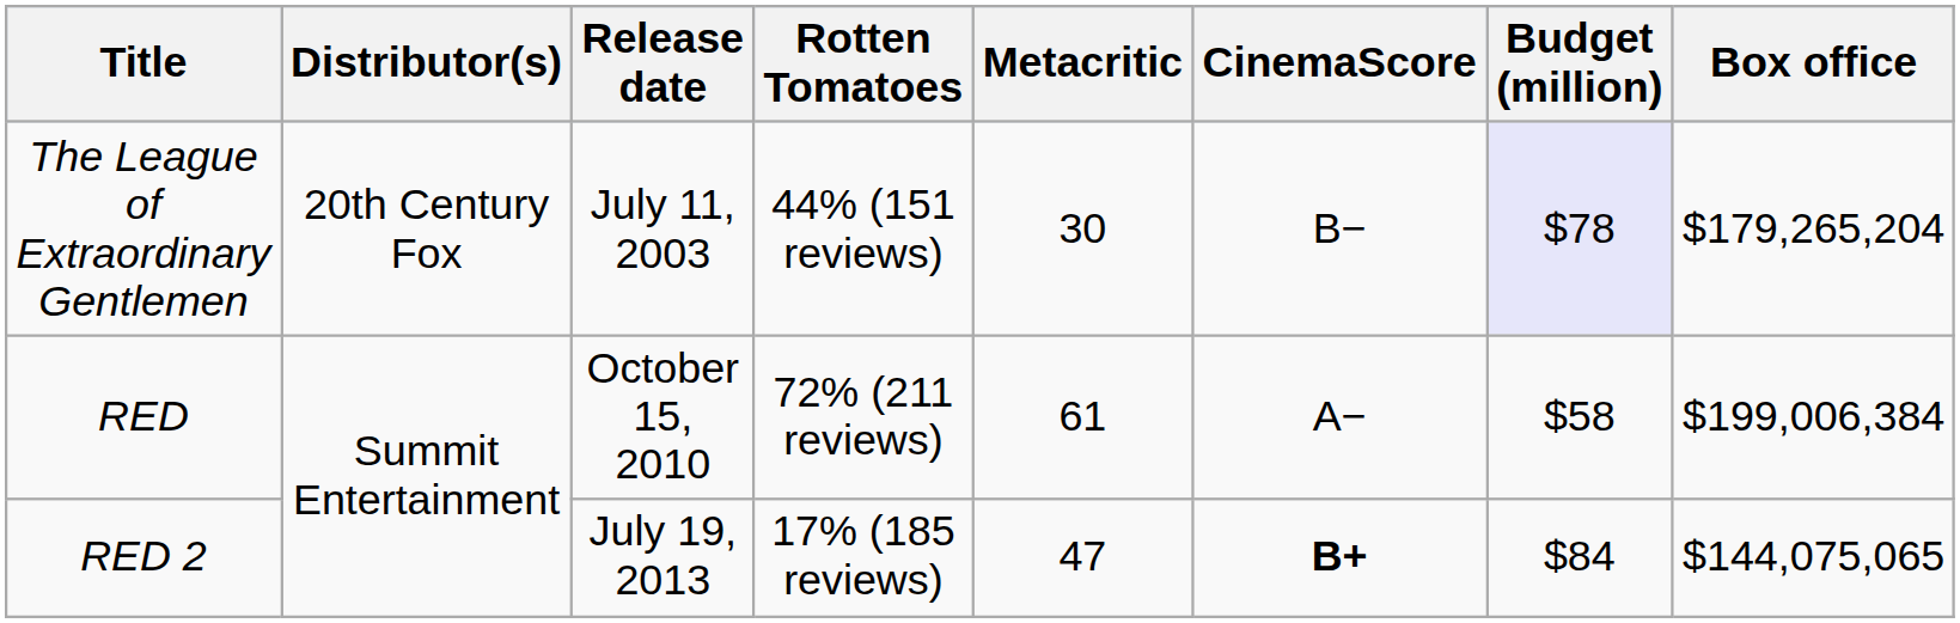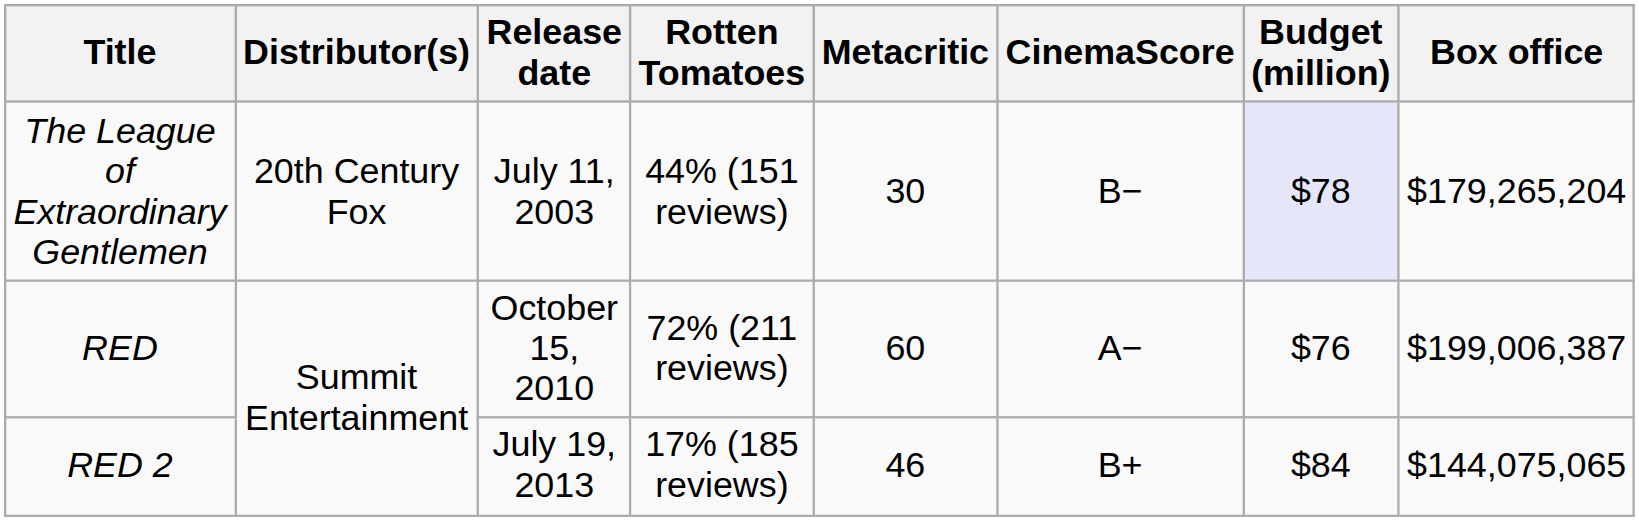 <table class="wikitable sortable"  style="width:99%; text-align:center;">
 <tr style="background:#b0c4de;">
 <th>Title</th>
 <th>Distributor(s)</th>
 <th>Release date</th>
 <th>Rotten Tomatoes</th>
 <th>Metacritic</th>
 <th>CinemaScore</th>
 <th>Budget <br>(million)</th>
 <th>Box office</th>
 </tr>
 <tr>
 <td><em>The League of Extraordinary Gentlemen</em></td>
 <td>20th Century Fox</td>
 <td>July 11, 2003</td>
 <td>44% (151 reviews)</td>
 <td>30</td>
 <td>B−</td>
 <td style="background: lavender;">$78</td>
 <td>$179,265,204</td>
 </tr>
 <tr>
 <td><em>RED</em></td>
 <td rowspan="2">Summit Entertainment</td>
 <td>October 15, 2010</td>
 <td>72% (211 reviews)</td>
-<td>61</td>
+<td>60</td>
 <td>A−</td>
-<td>$58</td>
-<td>$199,006,384</td>
+<td>$76</td>
+<td>$199,006,387</td>
 </tr>
 <tr>
 <td><em>RED 2</em></td>
 <td>July 19, 2013</td>
 <td>17% (185 reviews)</td>
-<td>47</td>
-<td><strong>B+</strong></td>
+<td>46</td>
+<td>B+</td>
 <td>$84</td>
 <td>$144,075,065</td>
 </tr>
 </table>
